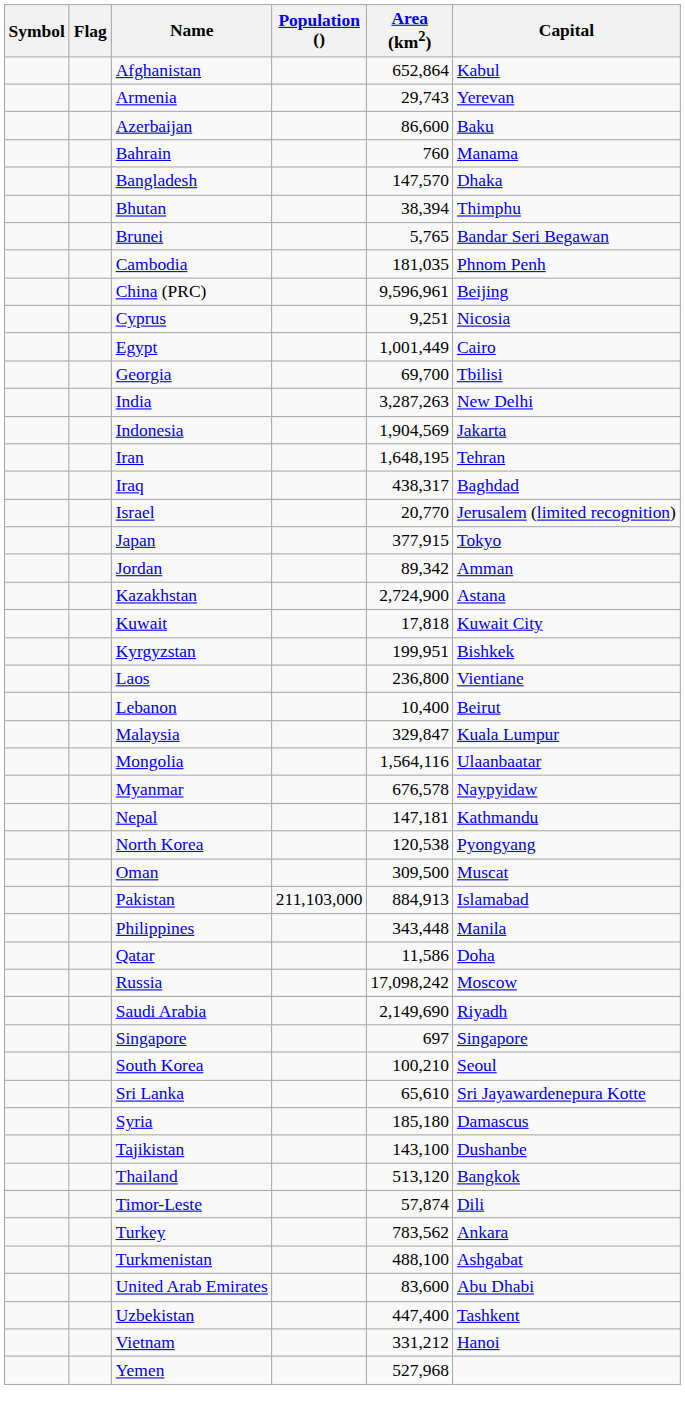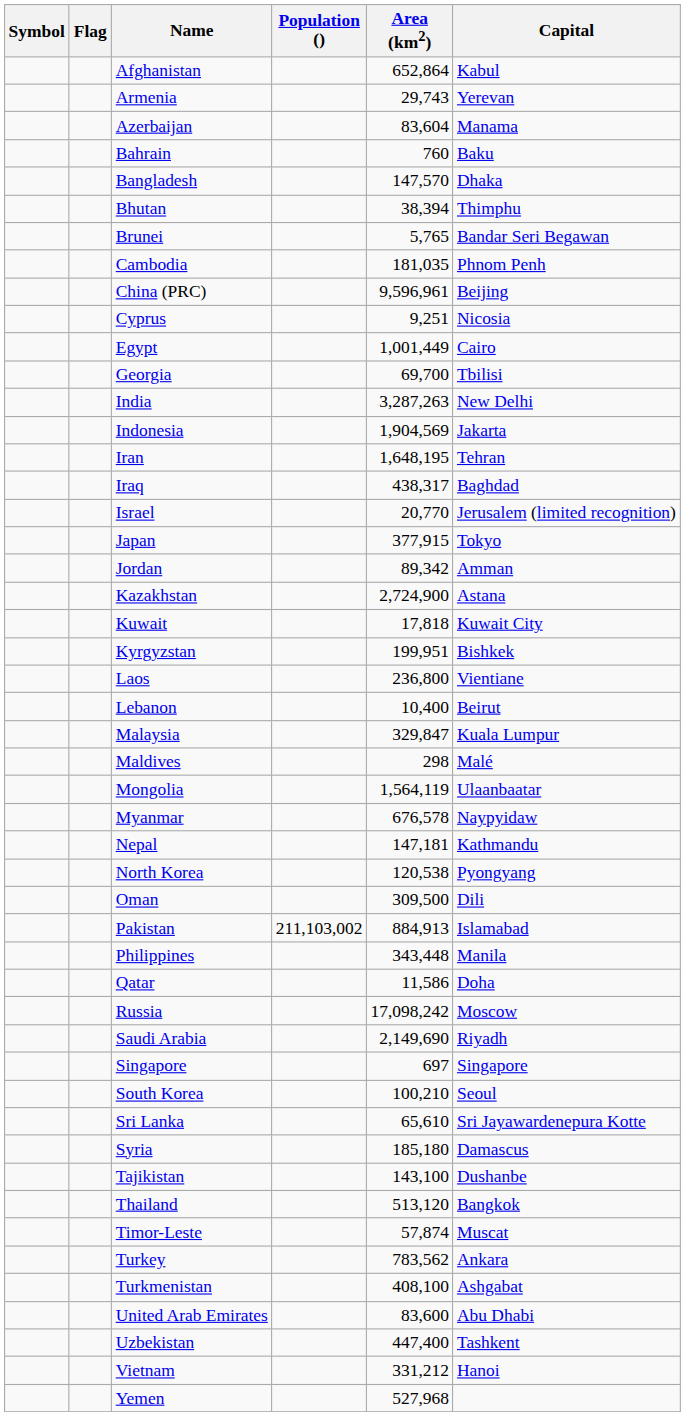 <table class="sortable wikitable">
 <tr>
 <th style="line-height:95%; width:2em" class="unsortable" scope="col">Symbol</th>
 <th style="line-height:95%; width:2em" class="unsortable" scope="col">Flag</th>
 <th>Name</th>
 <th><a href='#'>Population</a><br>()</th>
 <th><a href='#'>Area</a><br>(km<sup>2</sup>)</th>
 <th>Capital</th>
 </tr>
 <tr>
 <td style="text-align:center;"></td>
 <td style="text-align:center;"></td>
 <td><a href='#'>Afghanistan</a></td>
 <td style="text-align:right;"></td>
 <td style="text-align:right;">652,864</td>
 <td><a href='#'>Kabul</a></td>
 </tr>
 <tr>
 <td style="text-align:center;"></td>
 <td style="text-align:center;"></td>
 <td><a href='#'>Armenia</a></td>
 <td style="text-align:right;"></td>
 <td style="text-align:right;">29,743</td>
 <td><a href='#'>Yerevan</a></td>
 </tr>
 <tr>
 <td style="text-align:center;"></td>
 <td style="text-align:center;"></td>
 <td><a href='#'>Azerbaijan</a></td>
 <td style="text-align:right;"></td>
-<td style="text-align:right;">86,600</td>
-<td><a href='#'>Baku</a></td>
+<td style="text-align:right;">83,604</td>
+<td><a href='#'>Manama</a></td>
 </tr>
 <tr>
 <td style="text-align:center;"></td>
 <td style="text-align:center;"></td>
 <td><a href='#'>Bahrain</a></td>
 <td style="text-align:right;"></td>
 <td style="text-align:right;">760</td>
-<td><a href='#'>Manama</a></td>
+<td><a href='#'>Baku</a></td>
 </tr>
 <tr>
 <td style="text-align:center;"></td>
 <td style="text-align:center;"></td>
 <td><a href='#'>Bangladesh</a></td>
 <td style="text-align:right;"></td>
 <td style="text-align:right;">147,570</td>
 <td><a href='#'>Dhaka</a></td>
 </tr>
 <tr>
 <td style="text-align:center;"></td>
 <td style="text-align:center;"></td>
 <td><a href='#'>Bhutan</a></td>
 <td style="text-align:right;"></td>
 <td style="text-align:right;">38,394</td>
 <td><a href='#'>Thimphu</a></td>
 </tr>
 <tr>
 <td style="text-align:center;"></td>
 <td style="text-align:center;"></td>
 <td><a href='#'>Brunei</a></td>
 <td style="text-align:right;"></td>
 <td style="text-align:right;">5,765</td>
 <td><a href='#'>Bandar Seri Begawan</a></td>
 </tr>
 <tr>
 <td style="text-align:center;"></td>
 <td style="text-align:center;"></td>
 <td><a href='#'>Cambodia</a></td>
 <td style="text-align:right;"></td>
 <td style="text-align:right;">181,035</td>
 <td><a href='#'>Phnom Penh</a></td>
 </tr>
 <tr>
 <td style="text-align:center;"></td>
 <td style="text-align:center;"></td>
 <td><a href='#'>China</a> (PRC)</td>
 <td style="text-align:right;"></td>
 <td style="text-align:right;">9,596,961</td>
 <td><a href='#'>Beijing</a></td>
 </tr>
 <tr>
 <td style="text-align:center;"></td>
 <td style="text-align:center;"></td>
 <td><a href='#'>Cyprus</a></td>
 <td style="text-align:right;"></td>
 <td style="text-align:right;">9,251</td>
 <td><a href='#'>Nicosia</a></td>
 </tr>
 <tr>
 <td style="text-align:center;"></td>
 <td style="text-align:center;"></td>
 <td><a href='#'>Egypt</a></td>
 <td style="text-align:right;"></td>
 <td style="text-align:right;">1,001,449</td>
 <td><a href='#'>Cairo</a></td>
 </tr>
 <tr>
 <td style="text-align:center;"></td>
 <td style="text-align:center;"></td>
 <td><a href='#'>Georgia</a></td>
 <td style="text-align:right;"></td>
 <td style="text-align:right;">69,700</td>
 <td><a href='#'>Tbilisi</a></td>
 </tr>
 <tr>
 <td style="text-align:center;"></td>
 <td style="text-align:center;"></td>
 <td><a href='#'>India</a></td>
 <td style="text-align:right;"></td>
 <td style="text-align:right;">3,287,263</td>
 <td><a href='#'>New Delhi</a></td>
 </tr>
 <tr>
 <td style="text-align:center;"></td>
 <td style="text-align:center;"></td>
 <td><a href='#'>Indonesia</a></td>
 <td style="text-align:right;"></td>
 <td style="text-align:right;">1,904,569</td>
 <td><a href='#'>Jakarta</a></td>
 </tr>
 <tr>
 <td style="text-align:center;"></td>
 <td style="text-align:center;"></td>
 <td><a href='#'>Iran</a></td>
 <td style="text-align:right;"></td>
 <td style="text-align:right;">1,648,195</td>
 <td><a href='#'>Tehran</a></td>
 </tr>
 <tr>
 <td style="text-align:center;"></td>
 <td style="text-align:center;"></td>
 <td><a href='#'>Iraq</a></td>
 <td style="text-align:right;"></td>
 <td style="text-align:right;">438,317</td>
 <td><a href='#'>Baghdad</a></td>
 </tr>
 <tr>
 <td style="text-align:center;"></td>
 <td style="text-align:center;"></td>
 <td><a href='#'>Israel</a></td>
 <td style="text-align:right;"></td>
 <td style="text-align:right;">20,770</td>
 <td><a href='#'>Jerusalem</a> (<a href='#'>limited recognition</a>)</td>
 </tr>
 <tr>
 <td style="text-align:center;"></td>
 <td style="text-align:center;"></td>
 <td><a href='#'>Japan</a></td>
 <td style="text-align:right;"></td>
 <td style="text-align:right;">377,915</td>
 <td><a href='#'>Tokyo</a></td>
 </tr>
 <tr>
 <td style="text-align:center;"></td>
 <td style="text-align:center;"></td>
 <td><a href='#'>Jordan</a></td>
 <td style="text-align:right;"></td>
 <td style="text-align:right;">89,342</td>
 <td><a href='#'>Amman</a></td>
 </tr>
 <tr>
 <td style="text-align:center;"></td>
 <td style="text-align:center;"></td>
 <td><a href='#'>Kazakhstan</a></td>
 <td style="text-align:right;"></td>
 <td style="text-align:right;">2,724,900</td>
 <td><a href='#'>Astana</a></td>
 </tr>
 <tr>
 <td style="text-align:center;"></td>
 <td style="text-align:center;"></td>
 <td><a href='#'>Kuwait</a></td>
 <td style="text-align:right;"></td>
 <td style="text-align:right;">17,818</td>
 <td><a href='#'>Kuwait City</a></td>
 </tr>
 <tr>
 <td style="text-align:center;"></td>
 <td style="text-align:center;"></td>
 <td><a href='#'>Kyrgyzstan</a></td>
 <td style="text-align:right;"></td>
 <td style="text-align:right;">199,951</td>
 <td><a href='#'>Bishkek</a></td>
 </tr>
 <tr>
 <td style="text-align:center;"></td>
 <td style="text-align:center;"></td>
 <td><a href='#'>Laos</a></td>
 <td style="text-align:right;"></td>
 <td style="text-align:right;">236,800</td>
 <td><a href='#'>Vientiane</a></td>
 </tr>
 <tr>
 <td></td>
 <td style="text-align:center;"></td>
 <td><a href='#'>Lebanon</a></td>
 <td style="text-align:right;"></td>
 <td style="text-align:right;">10,400</td>
 <td><a href='#'>Beirut</a></td>
 </tr>
 <tr>
 <td style="text-align:center;"></td>
 <td style="text-align:center;"></td>
 <td><a href='#'>Malaysia</a></td>
 <td style="text-align:right;"></td>
 <td style="text-align:right;">329,847</td>
 <td><a href='#'>Kuala Lumpur</a></td>
 </tr>
 <tr>
 <td style="text-align:center;"></td>
 <td style="text-align:center;"></td>
+<td><a href='#'>Maldives</a></td>
+<td style="text-align:right;"></td>
+<td style="text-align:right;">298</td>
+<td><a href='#'>Malé</a></td>
+</tr>
+<tr>
+<td style="text-align:center;"></td>
+<td style="text-align:center;"></td>
 <td><a href='#'>Mongolia</a></td>
 <td style="text-align:right;"></td>
-<td style="text-align:right;">1,564,116</td>
+<td style="text-align:right;">1,564,119</td>
 <td><a href='#'>Ulaanbaatar</a></td>
 </tr>
 <tr>
 <td style="text-align:center;"></td>
 <td style="text-align:center;"></td>
 <td><a href='#'>Myanmar</a></td>
 <td style="text-align:right;"></td>
 <td style="text-align:right;">676,578</td>
 <td><a href='#'>Naypyidaw</a></td>
 </tr>
 <tr>
 <td style="text-align:center;"></td>
 <td style="text-align:center;"></td>
 <td><a href='#'>Nepal</a></td>
 <td style="text-align:right;"></td>
 <td style="text-align:right;">147,181</td>
 <td><a href='#'>Kathmandu</a></td>
 </tr>
 <tr>
 <td style="text-align:center;"></td>
 <td style="text-align:center;"></td>
 <td><a href='#'>North Korea</a></td>
 <td style="text-align:right;"></td>
 <td style="text-align:right;">120,538</td>
 <td><a href='#'>Pyongyang</a></td>
 </tr>
 <tr>
 <td style="text-align:center;"></td>
 <td style="text-align:center;"></td>
 <td><a href='#'>Oman</a></td>
 <td style="text-align:right;"></td>
 <td style="text-align:right;">309,500</td>
-<td><a href='#'>Muscat</a></td>
+<td><a href='#'>Dili</a></td>
 </tr>
 <tr>
 <td style="text-align:center;"></td>
 <td style="text-align:center;"></td>
 <td><a href='#'>Pakistan</a></td>
-<td style="text-align:right;">211,103,000</td>
+<td style="text-align:right;">211,103,002</td>
 <td style="text-align:right;">884,913</td>
 <td><a href='#'>Islamabad</a></td>
 </tr>
 <tr>
 <td style="text-align:center;"></td>
 <td style="text-align:center;"></td>
 <td><a href='#'>Philippines</a></td>
 <td style="text-align:right;"></td>
 <td style="text-align:right;">343,448</td>
 <td><a href='#'>Manila</a></td>
 </tr>
 <tr>
 <td style="text-align:center;"></td>
 <td style="text-align:center;"></td>
 <td><a href='#'>Qatar</a></td>
 <td style="text-align:right;"></td>
 <td style="text-align:right;">11,586</td>
 <td><a href='#'>Doha</a></td>
 </tr>
 <tr>
 <td style="text-align:center;"></td>
 <td style="text-align:center;"></td>
 <td><a href='#'>Russia</a></td>
 <td style="text-align:right;"></td>
 <td style="text-align:right;">17,098,242</td>
 <td><a href='#'>Moscow</a></td>
 </tr>
 <tr>
 <td style="text-align:center;"></td>
 <td style="text-align:center;"></td>
 <td><a href='#'>Saudi Arabia</a></td>
 <td style="text-align:right;"></td>
 <td style="text-align:right;">2,149,690</td>
 <td><a href='#'>Riyadh</a></td>
 </tr>
 <tr>
 <td style="text-align:center;"></td>
 <td style="text-align:center;"></td>
 <td><a href='#'>Singapore</a></td>
 <td style="text-align:right;"></td>
 <td style="text-align:right;">697</td>
 <td><a href='#'>Singapore</a></td>
 </tr>
 <tr>
 <td style="text-align:center;"></td>
 <td style="text-align:center;"></td>
 <td><a href='#'>South Korea</a></td>
 <td style="text-align:right;"></td>
 <td style="text-align:right;">100,210</td>
 <td><a href='#'>Seoul</a></td>
 </tr>
 <tr>
 <td style="text-align:center;"></td>
 <td style="text-align:center;"></td>
 <td><a href='#'>Sri Lanka</a></td>
 <td style="text-align:right;"></td>
 <td style="text-align:right;">65,610</td>
 <td><a href='#'>Sri Jayawardenepura Kotte</a></td>
 </tr>
 <tr>
 <td style="text-align:center;"></td>
 <td style="text-align:center;"></td>
 <td><a href='#'>Syria</a></td>
 <td style="text-align:right;"></td>
 <td style="text-align:right;">185,180</td>
 <td><a href='#'>Damascus</a></td>
 </tr>
 <tr>
 <td style="text-align:center;"></td>
 <td style="text-align:center;"></td>
 <td><a href='#'>Tajikistan</a></td>
 <td style="text-align:right;"></td>
 <td style="text-align:right;">143,100</td>
 <td><a href='#'>Dushanbe</a></td>
 </tr>
 <tr>
 <td style="text-align:center;"></td>
 <td style="text-align:center;"></td>
 <td><a href='#'>Thailand</a></td>
 <td style="text-align:right;"></td>
 <td style="text-align:right;">513,120</td>
 <td><a href='#'>Bangkok</a></td>
 </tr>
 <tr>
 <td style="text-align:center;"></td>
 <td style="text-align:center;"></td>
 <td><a href='#'>Timor-Leste</a></td>
 <td style="text-align:right;"></td>
 <td style="text-align:right;">57,874</td>
-<td><a href='#'>Dili</a></td>
+<td><a href='#'>Muscat</a></td>
 </tr>
 <tr>
 <td style="text-align:center;"></td>
 <td style="text-align:center;"></td>
 <td><a href='#'>Turkey</a></td>
 <td style="text-align:right;"></td>
 <td style="text-align:right;">783,562</td>
 <td><a href='#'>Ankara</a></td>
 </tr>
 <tr>
 <td style="text-align:center;"></td>
 <td style="text-align:center;"></td>
 <td><a href='#'>Turkmenistan</a></td>
 <td style="text-align:right;"></td>
-<td style="text-align:right;">488,100</td>
+<td style="text-align:right;">408,100</td>
 <td><a href='#'>Ashgabat</a></td>
 </tr>
 <tr>
 <td style="text-align:center;"></td>
 <td style="text-align:center;"></td>
 <td><a href='#'>United Arab Emirates</a></td>
 <td style="text-align:right;"></td>
 <td style="text-align:right;">83,600</td>
 <td><a href='#'>Abu Dhabi</a></td>
 </tr>
 <tr>
 <td style="text-align:center;"></td>
 <td style="text-align:center;"></td>
 <td><a href='#'>Uzbekistan</a></td>
 <td style="text-align:right;"></td>
 <td style="text-align:right;">447,400</td>
 <td><a href='#'>Tashkent</a></td>
 </tr>
 <tr>
 <td style="text-align:center;"></td>
 <td style="text-align:center;"></td>
 <td><a href='#'>Vietnam</a></td>
 <td style="text-align:right;"></td>
 <td style="text-align:right;">331,212</td>
 <td><a href='#'>Hanoi</a></td>
 </tr>
 <tr>
 <td style="text-align:center;"></td>
 <td style="text-align:center;"></td>
 <td><a href='#'>Yemen</a></td>
 <td style="text-align:right;"></td>
 <td style="text-align:right;">527,968</td>
 <td></td>
 </tr>
 </table>
